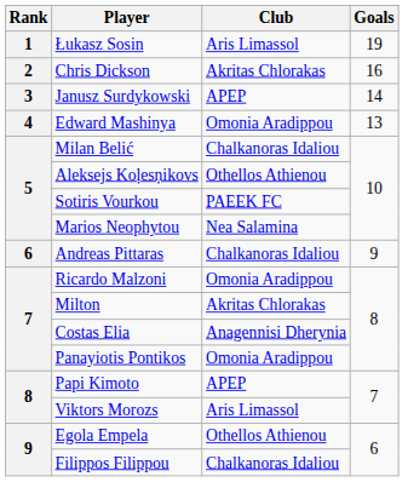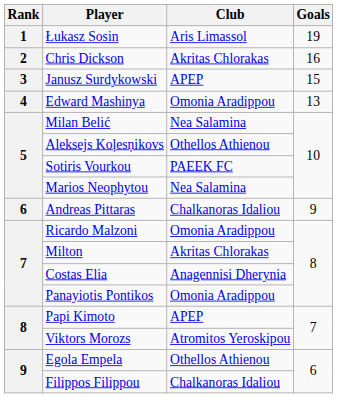 <table class="wikitable" style="text-align:center">
 <tr>
 <th>Rank</th>
 <th>Player</th>
 <th>Club</th>
 <th>Goals</th>
 </tr>
 <tr>
 <th rowspan=1>1</th>
 <td align="left"> <a href='#'>Łukasz Sosin</a></td>
 <td align="left"><a href='#'>Aris Limassol</a></td>
 <td>19</td>
 </tr>
 <tr>
 <th rowspan=1>2</th>
 <td align="left"> <a href='#'>Chris Dickson</a></td>
 <td align="left"><a href='#'>Akritas Chlorakas</a></td>
 <td>16</td>
 </tr>
 <tr>
 <th rowspan=1>3</th>
 <td align="left"> <a href='#'>Janusz Surdykowski</a></td>
 <td align="left"><a href='#'>APEP</a></td>
-<td>14</td>
+<td>15</td>
 </tr>
 <tr>
 <th rowspan=1>4</th>
 <td align="left"> <a href='#'>Edward Mashinya</a></td>
 <td align="left"><a href='#'>Omonia Aradippou</a></td>
 <td>13</td>
 </tr>
 <tr>
 <th rowspan=4>5</th>
 <td align="left"> <a href='#'>Milan Belić</a></td>
-<td align="left"><a href='#'>Chalkanoras Idaliou</a></td>
+<td align="left"><a href='#'>Nea Salamina</a></td>
 <td rowspan=4>10</td>
 </tr>
 <tr>
 <td align="left"> <a href='#'>Aleksejs Koļesņikovs</a></td>
 <td align="left"><a href='#'>Othellos Athienou</a></td>
 </tr>
 <tr>
 <td align="left"> <a href='#'>Sotiris Vourkou</a></td>
 <td align="left"><a href='#'>PAEEK FC</a></td>
 </tr>
 <tr>
 <td align="left"> <a href='#'>Marios Neophytou</a></td>
 <td align="left"><a href='#'>Nea Salamina</a></td>
 </tr>
 <tr>
 <th rowspan=1>6</th>
 <td align="left"> <a href='#'>Andreas Pittaras</a></td>
 <td align="left"><a href='#'>Chalkanoras Idaliou</a></td>
 <td>9</td>
 </tr>
 <tr>
 <th rowspan=4>7</th>
 <td align="left"> <a href='#'>Ricardo Malzoni</a></td>
 <td align="left"><a href='#'>Omonia Aradippou</a></td>
 <td rowspan=4>8</td>
 </tr>
 <tr>
 <td align="left"> <a href='#'>Milton</a></td>
 <td align="left"><a href='#'>Akritas Chlorakas</a></td>
 </tr>
 <tr>
 <td align="left"> <a href='#'>Costas Elia</a></td>
 <td align="left"><a href='#'>Anagennisi Dherynia</a></td>
 </tr>
 <tr>
 <td align="left"> <a href='#'>Panayiotis Pontikos</a></td>
 <td align="left"><a href='#'>Omonia Aradippou</a></td>
 </tr>
 <tr>
 <th rowspan=2>8</th>
 <td align="left"> <a href='#'>Papi Kimoto</a></td>
 <td align="left"><a href='#'>APEP</a></td>
 <td rowspan=2>7</td>
 </tr>
 <tr>
 <td align="left"> <a href='#'>Viktors Morozs</a></td>
-<td align="left"><a href='#'>Aris Limassol</a></td>
+<td align="left"><a href='#'>Atromitos Yeroskipou</a></td>
 </tr>
 <tr>
 <th rowspan=2>9</th>
 <td align="left"> <a href='#'>Egola Empela</a></td>
 <td align="left"><a href='#'>Othellos Athienou</a></td>
 <td rowspan=2>6</td>
 </tr>
 <tr>
 <td align="left"> <a href='#'>Filippos Filippou</a></td>
 <td align="left"><a href='#'>Chalkanoras Idaliou</a></td>
 </tr>
 </table>
